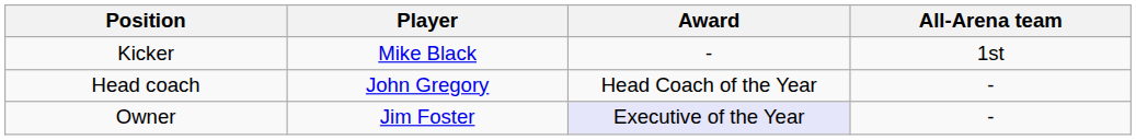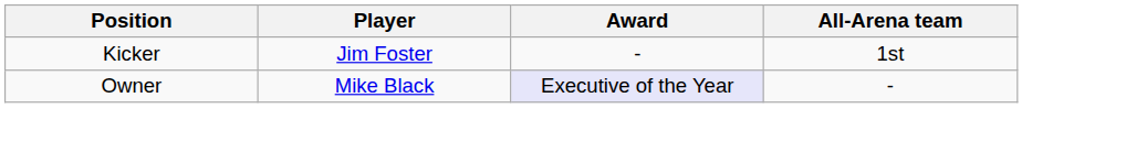 <table class="wikitable sortable">
 <tr>
 <th bgcolor="#DDDDFF" width="20%">Position</th>
 <th bgcolor="#DDDDFF" width="20%">Player</th>
 <th bgcolor="#DDDDFF" width="20%">Award</th>
 <th bgcolor="#DDDDFF" width="20%">All-Arena team</th>
 </tr>
 <tr align="center">
 <td>Kicker</td>
-<td><a href='#'>Mike Black</a></td>
+<td><a href='#'>Jim Foster</a></td>
 <td>-</td>
 <td>1st</td>
 </tr>
 <tr align="center">
-<td>Head coach</td>
-<td><a href='#'>John Gregory</a></td>
-<td>Head Coach of the Year</td>
-<td>-</td>
-</tr>
-<tr align="center">
 <td>Owner</td>
-<td><a href='#'>Jim Foster</a></td>
+<td><a href='#'>Mike Black</a></td>
 <td style="background: lavender;">Executive of the Year</td>
 <td>-</td>
 </tr>
 </table>
